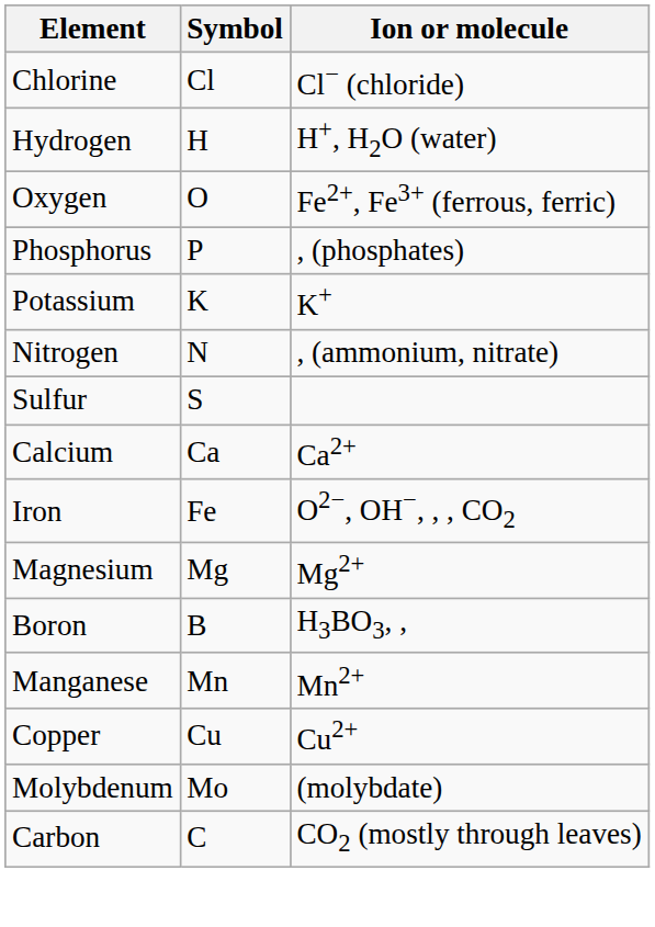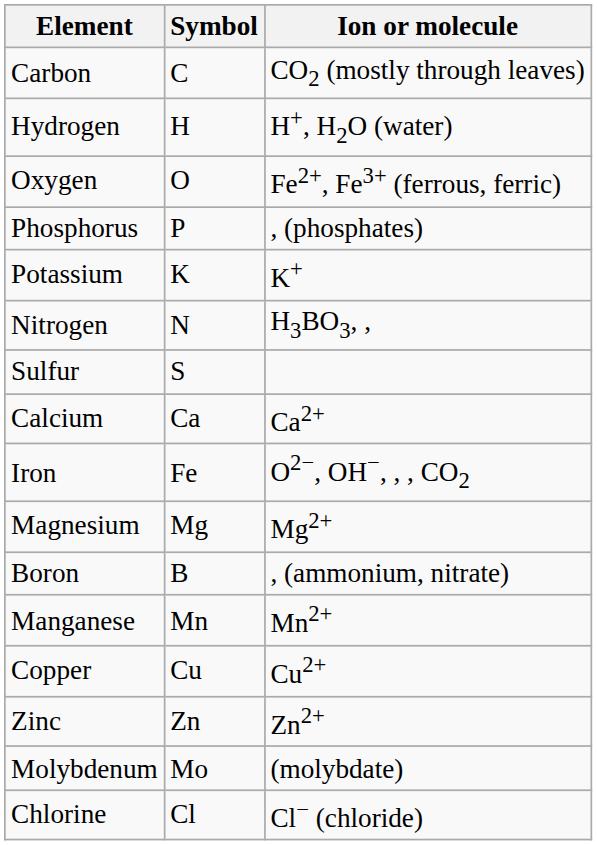 <table class="wikitable sortable floatright">
 <tr>
 <th>Element</th>
 <th>Symbol</th>
 <th>Ion or molecule</th>
 </tr>
 <tr>
-<td>Chlorine</td>
-<td>Cl</td>
-<td>Cl<sup>−</sup> (chloride)</td>
+<td>Carbon</td>
+<td>C</td>
+<td>CO<sub>2</sub> (mostly through leaves)</td>
 </tr>
 <tr>
 <td>Hydrogen</td>
 <td>H</td>
 <td>H<sup>+</sup>, H<sub>2</sub>O (water)</td>
 </tr>
 <tr>
 <td>Oxygen</td>
 <td>O</td>
 <td>Fe<sup>2+</sup>, Fe<sup>3+</sup> (ferrous, ferric)</td>
 </tr>
 <tr>
 <td>Phosphorus</td>
 <td>P</td>
 <td>,  (phosphates)</td>
 </tr>
 <tr>
 <td>Potassium</td>
 <td>K</td>
 <td>K<sup>+</sup></td>
 </tr>
 <tr>
 <td>Nitrogen</td>
 <td>N</td>
-<td>,  (ammonium, nitrate)</td>
+<td>H<sub>3</sub>BO<sub>3</sub>, , </td>
 </tr>
 <tr>
 <td>Sulfur</td>
 <td>S</td>
 <td></td>
 </tr>
 <tr>
 <td>Calcium</td>
 <td>Ca</td>
 <td>Ca<sup>2+</sup></td>
 </tr>
 <tr>
 <td>Iron</td>
 <td>Fe</td>
 <td>O<sup>2−</sup>, OH<sup>−</sup>, , , CO<sub>2</sub></td>
 </tr>
 <tr>
 <td>Magnesium</td>
 <td>Mg</td>
 <td>Mg<sup>2+</sup></td>
 </tr>
 <tr>
 <td>Boron</td>
 <td>B</td>
-<td>H<sub>3</sub>BO<sub>3</sub>, , </td>
+<td>,  (ammonium, nitrate)</td>
 </tr>
 <tr>
 <td>Manganese</td>
 <td>Mn</td>
 <td>Mn<sup>2+</sup></td>
 </tr>
 <tr>
 <td>Copper</td>
 <td>Cu</td>
 <td>Cu<sup>2+</sup></td>
 </tr>
 <tr>
+<td>Zinc</td>
+<td>Zn</td>
+<td>Zn<sup>2+</sup></td>
+</tr>
+<tr>
 <td>Molybdenum</td>
 <td>Mo</td>
 <td> (molybdate)</td>
 </tr>
 <tr>
-<td>Carbon</td>
-<td>C</td>
-<td>CO<sub>2</sub> (mostly through leaves)</td>
+<td>Chlorine</td>
+<td>Cl</td>
+<td>Cl<sup>−</sup> (chloride)</td>
 </tr>
 </table>
